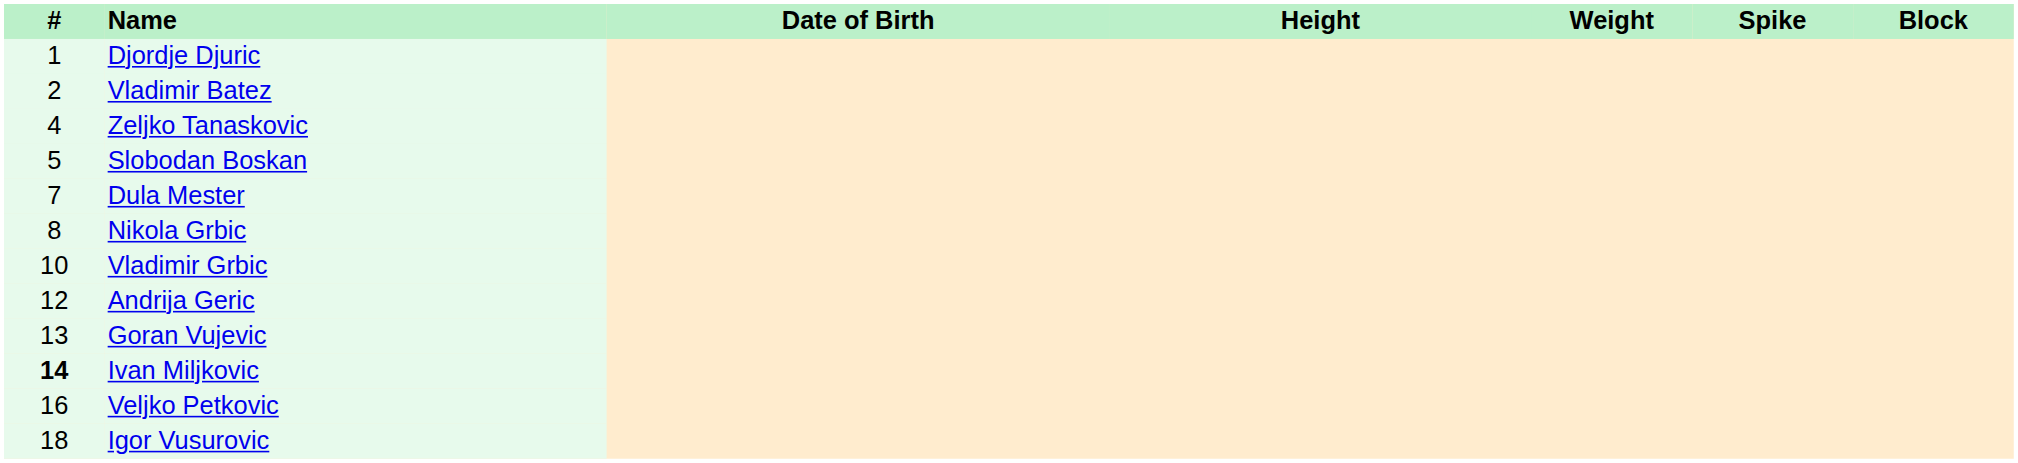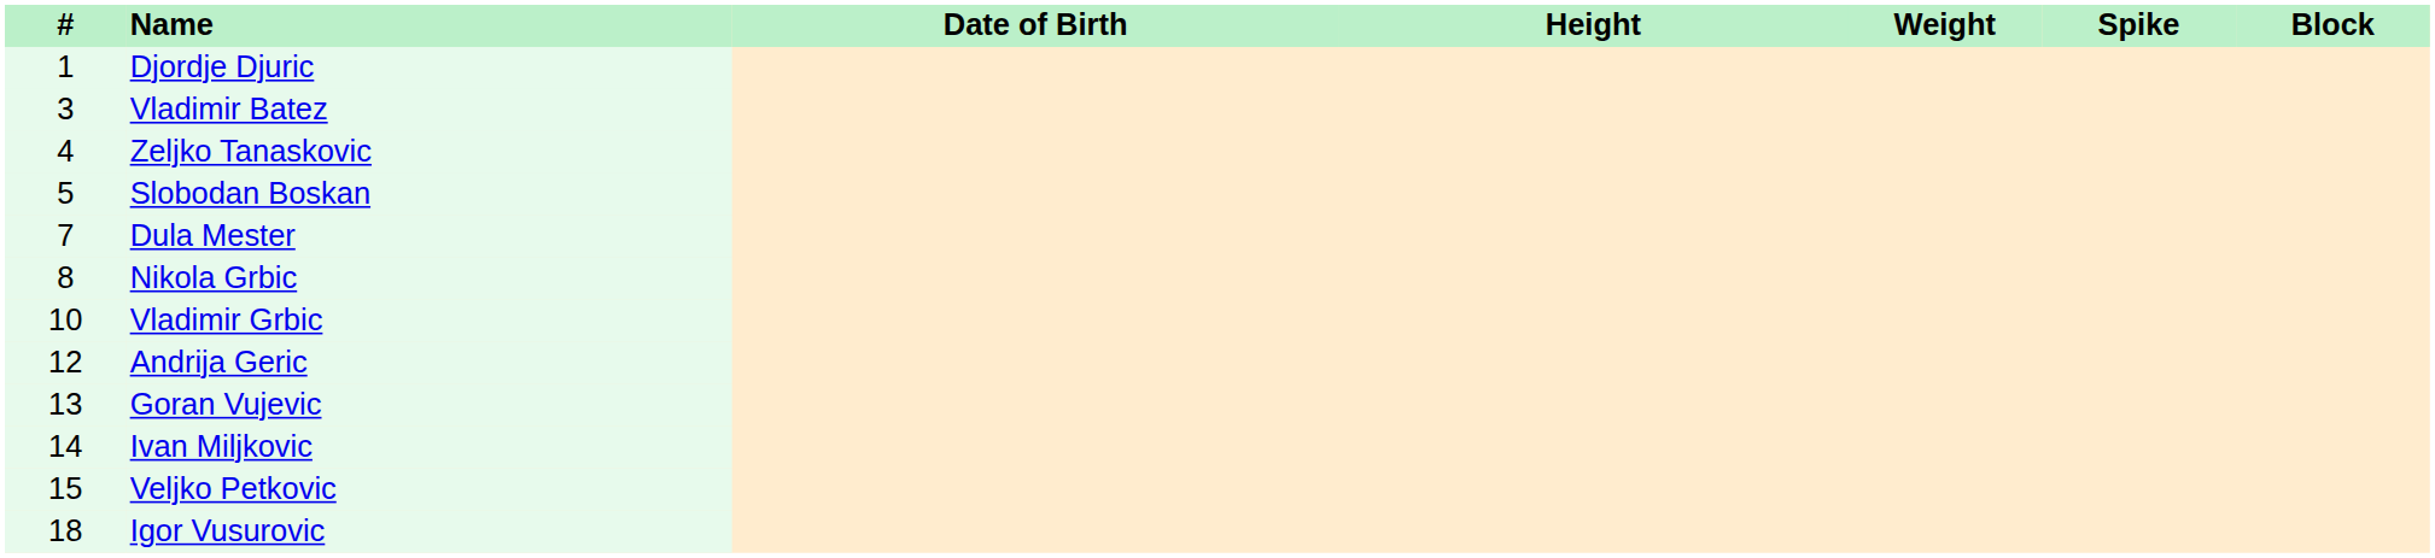 <table border=0 cellpadding=2 cellspacing=0  |- bgcolor=#FFECCE style=text-align:center; font-size:90%; width=100%>
 <tr bgcolor=#BBF0C9>
 <th width=5%>#</th>
 <th width=25% align=left>Name</th>
 <th width=25%>Date of Birth</th>
 <th width=21%>Height</th>
 <th width=8%>Weight</th>
 <th width=8%>Spike</th>
 <th width=8%>Block</th>
 </tr>
 <tr bgcolor=#E7FAEC>
 <td>1</td>
 <td align="left"><a href='#'>Djordje Djuric</a></td>
 </tr>
 <tr bgcolor=#E7FAEC>
-<td>2</td>
+<td>3</td>
 <td align="left"><a href='#'>Vladimir Batez</a></td>
 </tr>
 <tr bgcolor=#E7FAEC>
 <td>4</td>
 <td align="left"><a href='#'>Zeljko Tanaskovic</a></td>
 </tr>
 <tr bgcolor=#E7FAEC>
 <td>5</td>
 <td align="left"><a href='#'>Slobodan Boskan</a></td>
 </tr>
 <tr bgcolor=#E7FAEC>
 <td>7</td>
 <td align="left"><a href='#'>Dula Mester</a></td>
 </tr>
 <tr bgcolor=#E7FAEC>
 <td>8</td>
 <td align="left"><a href='#'>Nikola Grbic</a></td>
 </tr>
 <tr bgcolor=#E7FAEC>
 <td>10</td>
 <td align="left"><a href='#'>Vladimir Grbic</a></td>
 </tr>
 <tr bgcolor=#E7FAEC>
 <td>12</td>
 <td align="left"><a href='#'>Andrija Geric</a></td>
 </tr>
 <tr bgcolor=#E7FAEC>
 <td>13</td>
 <td align="left"><a href='#'>Goran Vujevic</a></td>
 </tr>
 <tr bgcolor=#E7FAEC>
-<td><strong>14</strong></td>
+<td>14</td>
 <td align="left"><a href='#'>Ivan Miljkovic</a></td>
 </tr>
 <tr bgcolor=#E7FAEC>
-<td>16</td>
+<td>15</td>
 <td align="left"><a href='#'>Veljko Petkovic</a></td>
 </tr>
 <tr bgcolor=#E7FAEC>
 <td>18</td>
 <td align="left"><a href='#'>Igor Vusurovic</a></td>
 </tr>
 </table>
